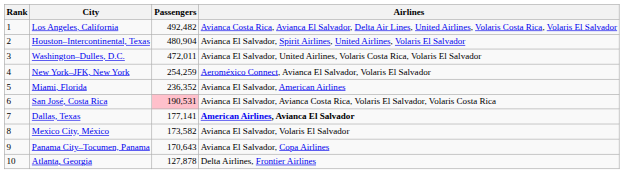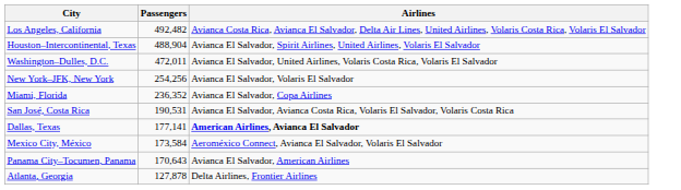 <table class="wikitable" style="font-size: 90%" width= align=>
 <tr>
-<th>Rank</th>
 <th>City</th>
 <th>Passengers</th>
 <th>Airlines</th>
 </tr>
 <tr>
-<td>1</td>
 <td><a href='#'>Los Angeles, California</a></td>
 <td align="right">492,482</td>
 <td><a href='#'>Avianca Costa Rica</a>, <a href='#'>Avianca El Salvador</a>, <a href='#'>Delta Air Lines</a>, <a href='#'>United Airlines</a>, <a href='#'>Volaris Costa Rica</a>, <a href='#'>Volaris El Salvador</a></td>
 </tr>
 <tr>
-<td>2</td>
 <td><a href='#'>Houston–Intercontinental, Texas</a></td>
-<td align="right">480,904</td>
+<td align="right">488,904</td>
 <td>Avianca El Salvador, <a href='#'>Spirit Airlines</a>, <a href='#'>United Airlines</a>, <a href='#'>Volaris El Salvador</a></td>
 </tr>
 <tr>
-<td>3</td>
 <td><a href='#'>Washington–Dulles, D.C.</a></td>
 <td align="right">472,011</td>
 <td>Avianca El Salvador, United Airlines, Volaris Costa Rica, Volaris El Salvador</td>
 </tr>
 <tr>
-<td>4</td>
 <td><a href='#'>New York–JFK, New York</a></td>
-<td align="right">254,259</td>
-<td><a href='#'>Aeroméxico Connect</a>, Avianca El Salvador, Volaris El Salvador</td>
+<td align="right">254,256</td>
+<td>Avianca El Salvador, Volaris El Salvador</td>
 </tr>
 <tr>
-<td>5</td>
 <td><a href='#'>Miami, Florida</a></td>
 <td align="right">236,352</td>
-<td>Avianca El Salvador, <a href='#'>American Airlines</a></td>
+<td>Avianca El Salvador, <a href='#'>Copa Airlines</a></td>
 </tr>
 <tr>
-<td>6</td>
 <td><a href='#'>San José, Costa Rica</a></td>
-<td align="right" style="background: pink;">190,531</td>
+<td align="right">190,531</td>
 <td>Avianca El Salvador, Avianca Costa Rica, Volaris El Salvador, Volaris Costa Rica</td>
 </tr>
 <tr>
-<td>7</td>
 <td><a href='#'>Dallas, Texas</a></td>
 <td align="right">177,141</td>
 <td><strong><a href='#'>American Airlines</a>, Avianca El Salvador</strong></td>
 </tr>
 <tr>
-<td>8</td>
 <td><a href='#'>Mexico City, México</a></td>
-<td align="right">173,582</td>
-<td>Avianca El Salvador, Volaris El Salvador</td>
+<td align="right">173,584</td>
+<td><a href='#'>Aeroméxico Connect</a>, Avianca El Salvador, Volaris El Salvador</td>
 </tr>
 <tr>
-<td>9</td>
 <td><a href='#'>Panama City–Tocumen, Panama</a></td>
 <td align="right">170,643</td>
-<td>Avianca El Salvador, <a href='#'>Copa Airlines</a></td>
+<td>Avianca El Salvador, <a href='#'>American Airlines</a></td>
 </tr>
 <tr>
-<td>10</td>
 <td><a href='#'>Atlanta, Georgia</a></td>
 <td align="right">127,878</td>
 <td>Delta Airlines, <a href='#'>Frontier Airlines</a></td>
 </tr>
 </table>
